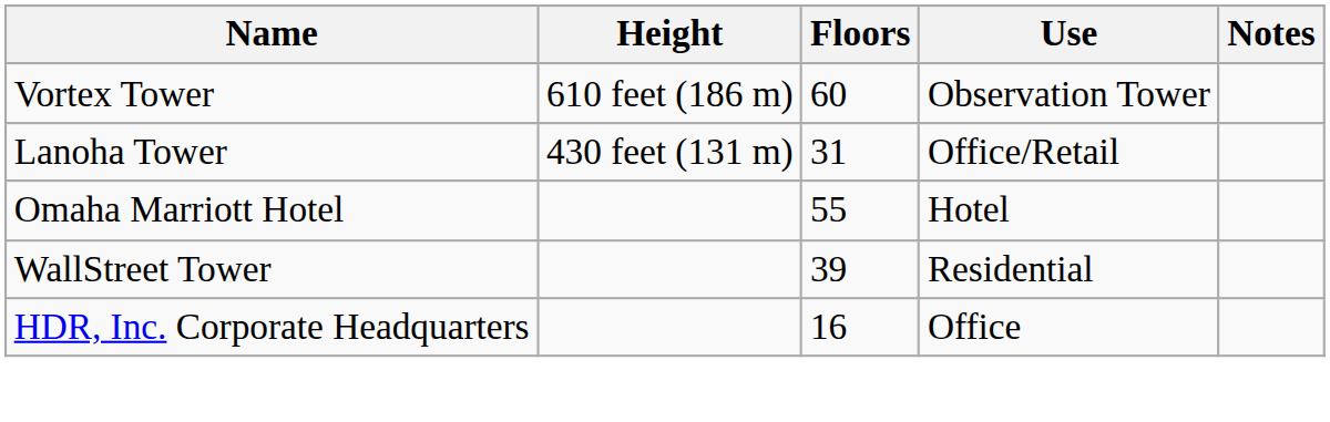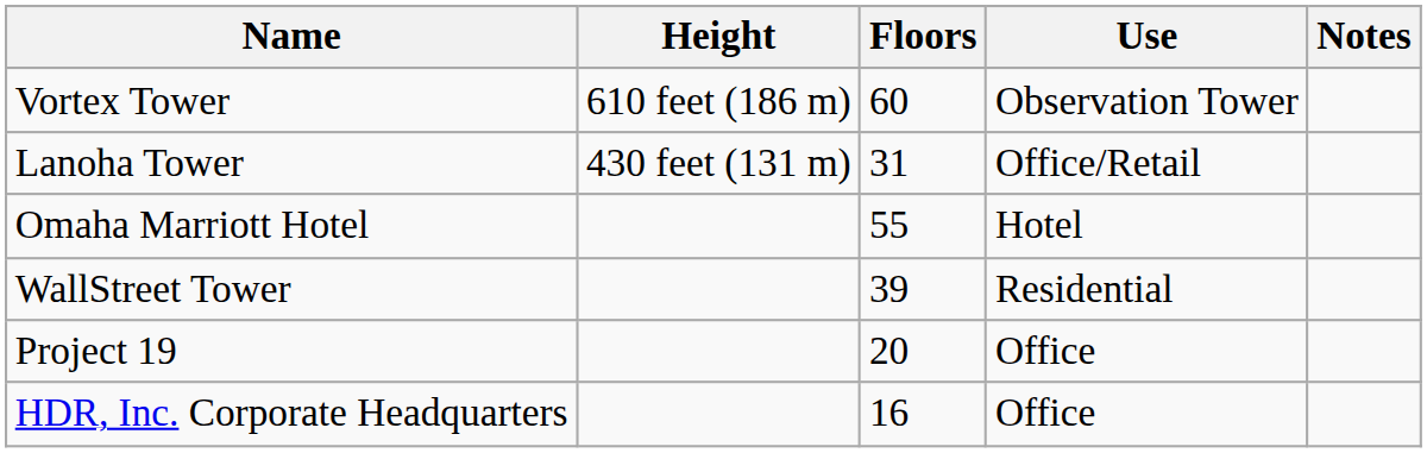 <table class="wikitable" style>
 <tr>
 <th>Name</th>
 <th>Height</th>
 <th>Floors</th>
 <th>Use</th>
 <th>Notes</th>
 </tr>
 <tr>
 <td>Vortex Tower</td>
 <td>610 feet (186 m)</td>
 <td>60</td>
 <td>Observation Tower</td>
 <td></td>
 </tr>
 <tr>
 <td>Lanoha Tower</td>
 <td>430 feet (131 m)</td>
 <td>31</td>
 <td>Office/Retail</td>
 <td></td>
 </tr>
 <tr>
 <td>Omaha Marriott Hotel</td>
 <td></td>
 <td>55</td>
 <td>Hotel</td>
 <td></td>
 </tr>
 <tr>
 <td>WallStreet Tower</td>
 <td></td>
 <td>39</td>
 <td>Residential</td>
 <td></td>
 </tr>
 <tr>
+<td>Project 19</td>
+<td></td>
+<td>20</td>
+<td>Office</td>
+<td></td>
+</tr>
+<tr>
 <td><a href='#'>HDR, Inc.</a> Corporate Headquarters</td>
 <td></td>
 <td>16</td>
 <td>Office</td>
 <td></td>
 </tr>
 </table>
